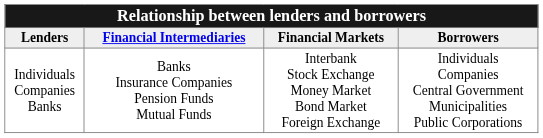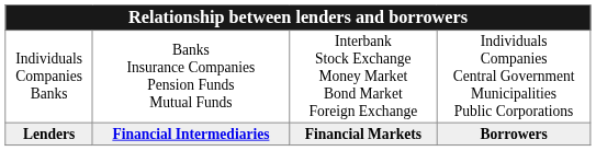 <table border="1" cellpadding=2 width="600" style="margin-left:1em; margin-bottom: 1em; border-collapse: collapse; font-size: 95%;">
 <tr align="center" style="background:#181818;color:white;font-size:120%;">
 <td colspan="4"><strong>Relationship between lenders and borrowers</strong></td>
+</tr>
+<tr align="center">
+<td>Individuals<br>Companies<br>Banks</td>
+<td>Banks<br>Insurance Companies<br>Pension Funds<br>Mutual Funds<br></td>
+<td>Interbank<br>Stock Exchange<br>Money Market<br>Bond Market<br>Foreign Exchange</td>
+<td>Individuals<br>Companies<br>Central Government<br>Municipalities<br>Public Corporations</td>
 </tr>
 <tr align="center" style="background:#EFEFEF;font-weight:bold">
 <td>Lenders</td>
 <td><a href='#'>Financial Intermediaries</a></td>
 <td>Financial Markets</td>
 <td>Borrowers</td>
 </tr>
-<tr align="center">
-<td>Individuals<br>Companies<br>Banks</td>
-<td>Banks<br>Insurance Companies<br>Pension Funds<br>Mutual Funds<br></td>
-<td>Interbank<br>Stock Exchange<br>Money Market<br>Bond Market<br>Foreign Exchange</td>
-<td>Individuals<br>Companies<br>Central Government<br>Municipalities<br>Public Corporations</td>
-</tr>
 </table>
